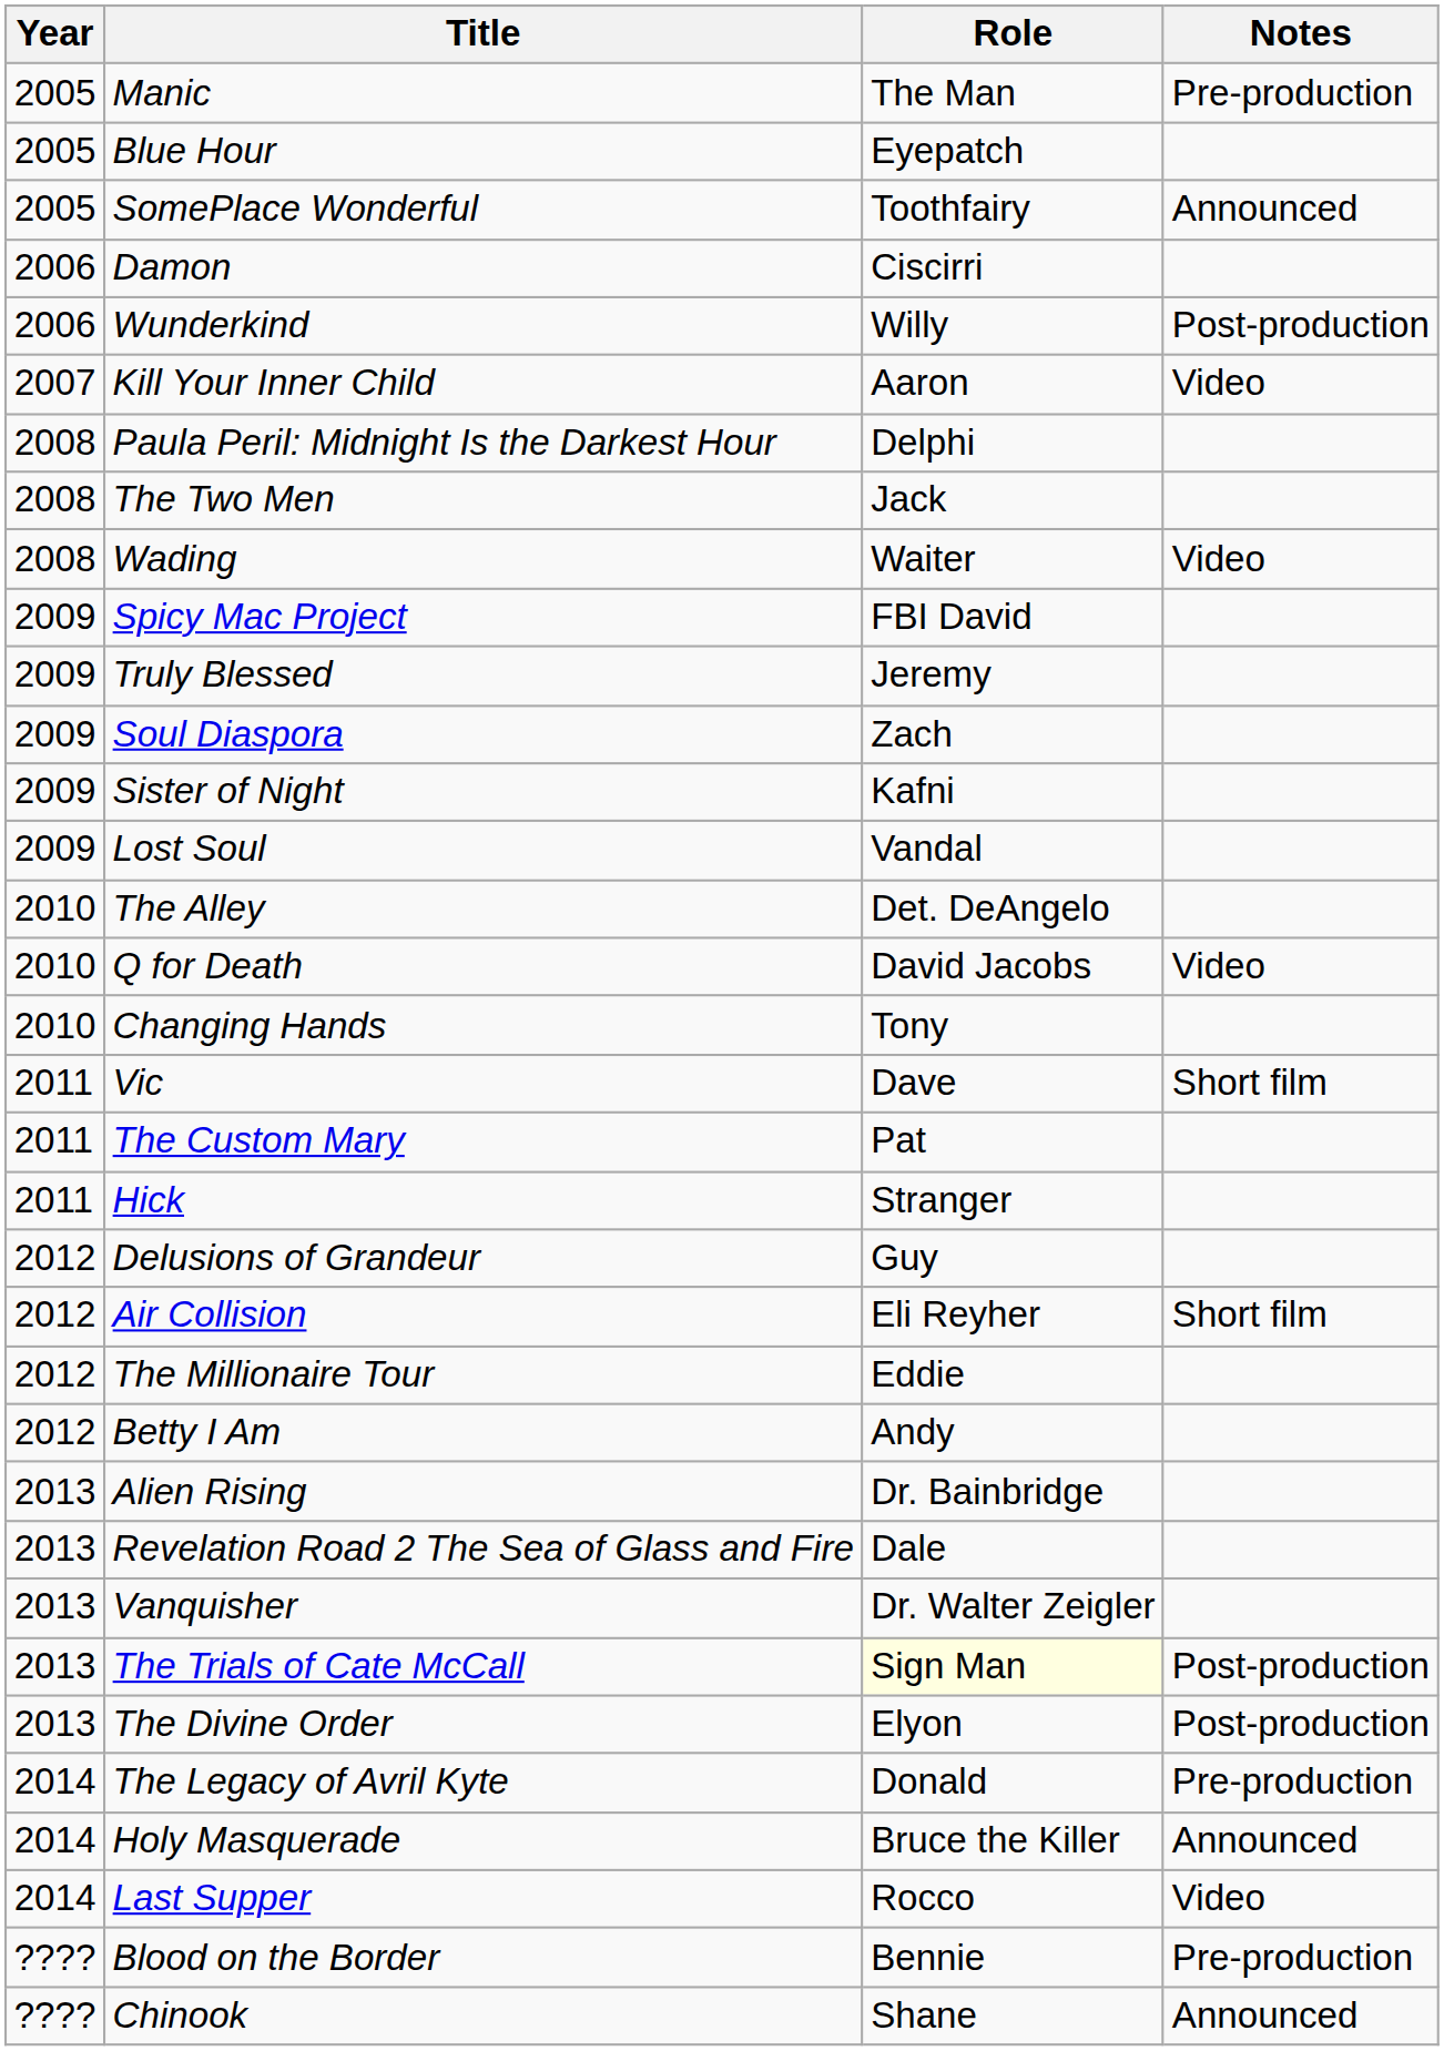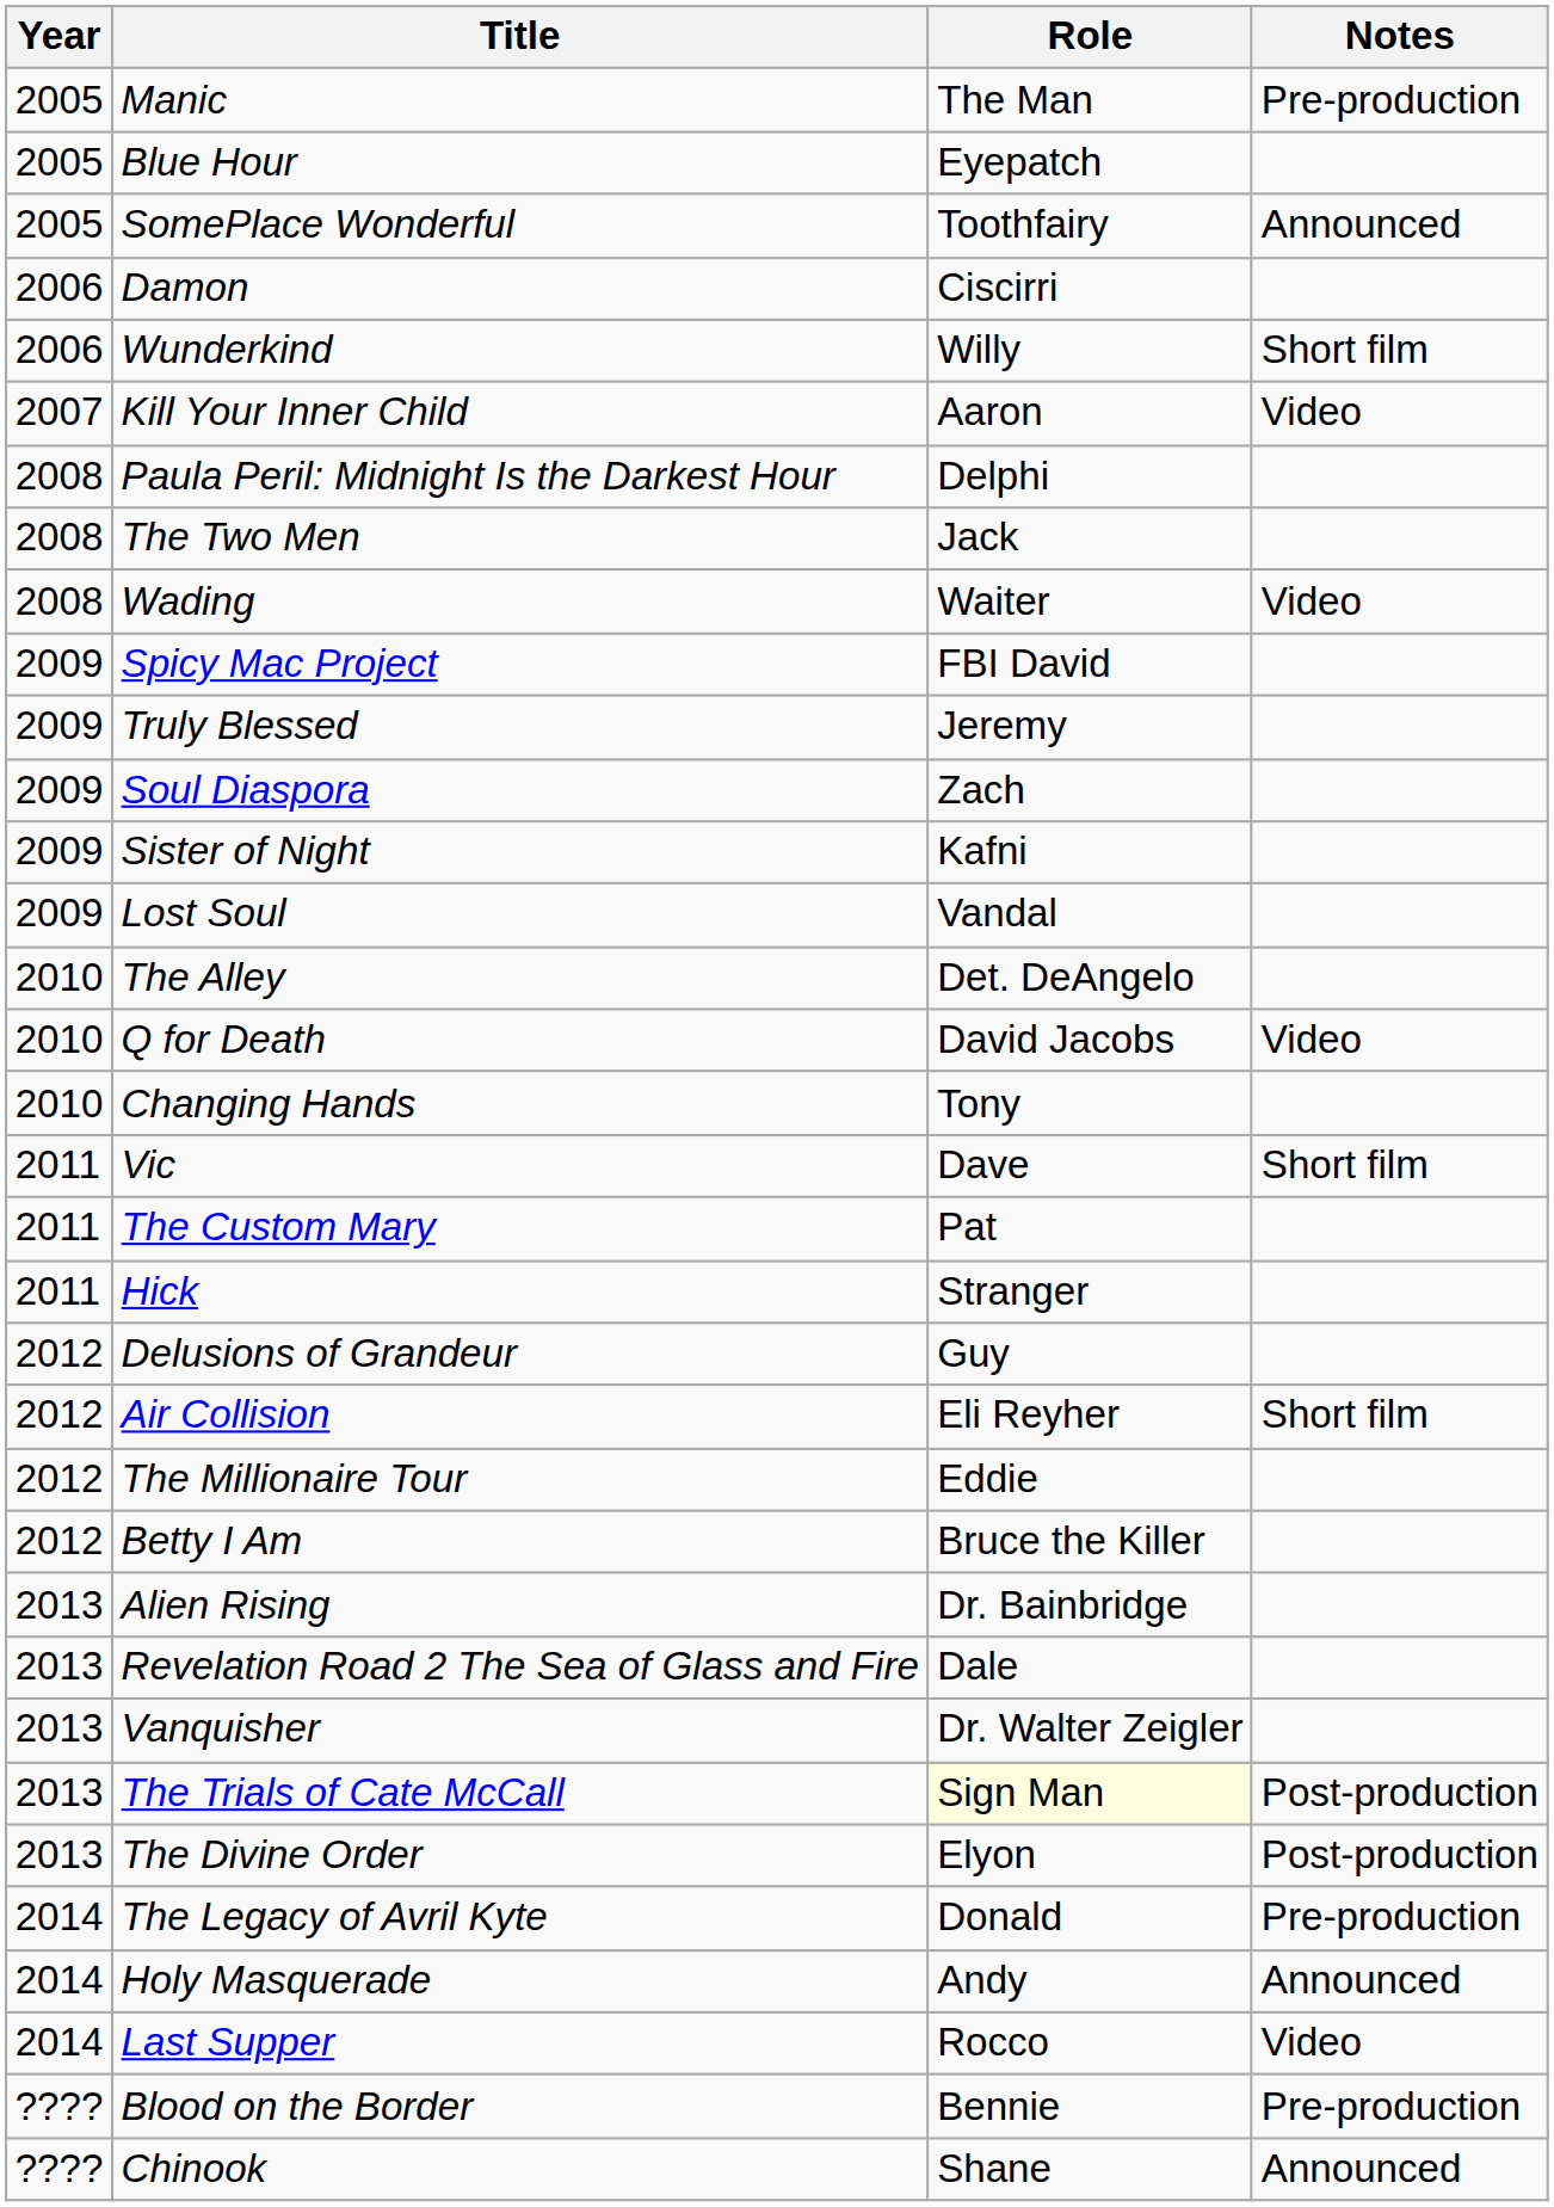 <table class="wikitable sortable">
 <tr>
 <th>Year</th>
 <th>Title</th>
 <th>Role</th>
 <th class="unsortable">Notes</th>
 </tr>
 <tr>
 <td>2005</td>
 <td><em>Manic</em></td>
 <td>The Man</td>
 <td>Pre-production</td>
 </tr>
 <tr>
 <td>2005</td>
 <td><em>Blue Hour</em></td>
 <td>Eyepatch</td>
 <td></td>
 </tr>
 <tr>
 <td>2005</td>
 <td><em>SomePlace Wonderful</em></td>
 <td>Toothfairy</td>
 <td>Announced</td>
 </tr>
 <tr>
 <td>2006</td>
 <td><em>Damon</em></td>
 <td>Ciscirri</td>
 <td></td>
 </tr>
 <tr>
 <td>2006</td>
 <td><em>Wunderkind</em></td>
 <td>Willy</td>
-<td>Post-production</td>
+<td>Short film</td>
 </tr>
 <tr>
 <td>2007</td>
 <td><em>Kill Your Inner Child</em></td>
 <td>Aaron</td>
 <td>Video</td>
 </tr>
 <tr>
 <td>2008</td>
 <td><em>Paula Peril: Midnight Is the Darkest Hour</em></td>
 <td>Delphi</td>
 <td></td>
 </tr>
 <tr>
 <td>2008</td>
 <td><em>The Two Men</em></td>
 <td>Jack</td>
 <td></td>
 </tr>
 <tr>
 <td>2008</td>
 <td><em>Wading</em></td>
 <td>Waiter</td>
 <td>Video</td>
 </tr>
 <tr>
 <td>2009</td>
 <td><em><a href='#'>Spicy Mac Project</a></em></td>
 <td>FBI David</td>
 <td></td>
 </tr>
 <tr>
 <td>2009</td>
 <td><em>Truly Blessed</em></td>
 <td>Jeremy</td>
 <td></td>
 </tr>
 <tr>
 <td>2009</td>
 <td><em><a href='#'>Soul Diaspora</a></em></td>
 <td>Zach</td>
 <td></td>
 </tr>
 <tr>
 <td>2009</td>
 <td><em>Sister of Night</em></td>
 <td>Kafni</td>
 <td></td>
 </tr>
 <tr>
 <td>2009</td>
 <td><em>Lost Soul</em></td>
 <td>Vandal</td>
 <td></td>
 </tr>
 <tr>
 <td>2010</td>
 <td><em>The Alley</em></td>
 <td>Det. DeAngelo</td>
 <td></td>
 </tr>
 <tr>
 <td>2010</td>
 <td><em>Q for Death</em></td>
 <td>David Jacobs</td>
 <td>Video</td>
 </tr>
 <tr>
 <td>2010</td>
 <td><em>Changing Hands</em></td>
 <td>Tony</td>
 <td></td>
 </tr>
 <tr>
 <td>2011</td>
 <td><em>Vic</em></td>
 <td>Dave</td>
 <td>Short film</td>
 </tr>
 <tr>
 <td>2011</td>
 <td><em><a href='#'>The Custom Mary</a></em></td>
 <td>Pat</td>
 <td></td>
 </tr>
 <tr>
 <td>2011</td>
 <td><em><a href='#'>Hick</a></em></td>
 <td>Stranger</td>
 <td></td>
 </tr>
 <tr>
 <td>2012</td>
 <td><em>Delusions of Grandeur</em></td>
 <td>Guy</td>
 <td></td>
 </tr>
 <tr>
 <td>2012</td>
 <td><em><a href='#'>Air Collision</a></em></td>
 <td>Eli Reyher</td>
 <td>Short film</td>
 </tr>
 <tr>
 <td>2012</td>
 <td><em>The Millionaire Tour</em></td>
 <td>Eddie</td>
 <td></td>
 </tr>
 <tr>
 <td>2012</td>
 <td><em>Betty I Am</em></td>
-<td>Andy</td>
+<td>Bruce the Killer</td>
 <td></td>
 </tr>
 <tr>
 <td>2013</td>
 <td><em>Alien Rising</em></td>
 <td>Dr. Bainbridge</td>
 <td></td>
 </tr>
 <tr>
 <td>2013</td>
 <td><em>Revelation Road 2 The Sea of Glass and Fire</em></td>
 <td>Dale</td>
 <td></td>
 </tr>
 <tr>
 <td>2013</td>
 <td><em>Vanquisher</em></td>
 <td>Dr. Walter Zeigler</td>
 <td></td>
 </tr>
 <tr>
 <td>2013</td>
 <td><em><a href='#'>The Trials of Cate McCall</a></em></td>
 <td style="background: lightyellow;">Sign Man</td>
 <td>Post-production</td>
 </tr>
 <tr>
 <td>2013</td>
 <td><em>The Divine Order</em></td>
 <td>Elyon</td>
 <td>Post-production</td>
 </tr>
 <tr>
 <td>2014</td>
 <td><em>The Legacy of Avril Kyte</em></td>
 <td>Donald</td>
 <td>Pre-production</td>
 </tr>
 <tr>
 <td>2014</td>
 <td><em>Holy Masquerade</em></td>
-<td>Bruce the Killer</td>
+<td>Andy</td>
 <td>Announced</td>
 </tr>
 <tr>
 <td>2014</td>
 <td><em><a href='#'>Last Supper</a></em></td>
 <td>Rocco</td>
 <td>Video</td>
 </tr>
 <tr>
 <td>????</td>
 <td><em>Blood on the Border</em></td>
 <td>Bennie</td>
 <td>Pre-production</td>
 </tr>
 <tr>
 <td>????</td>
 <td><em>Chinook</em></td>
 <td>Shane</td>
 <td>Announced</td>
 </tr>
 </table>
